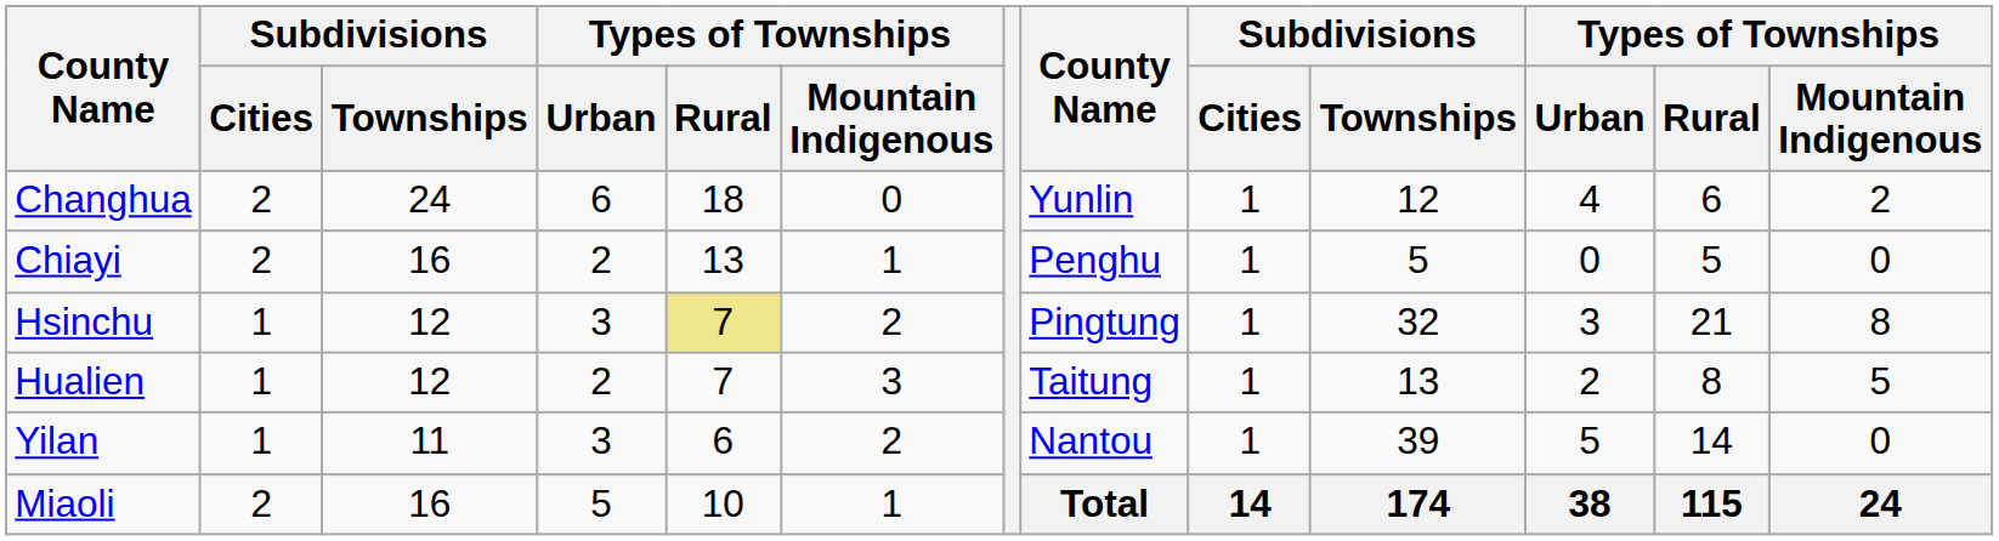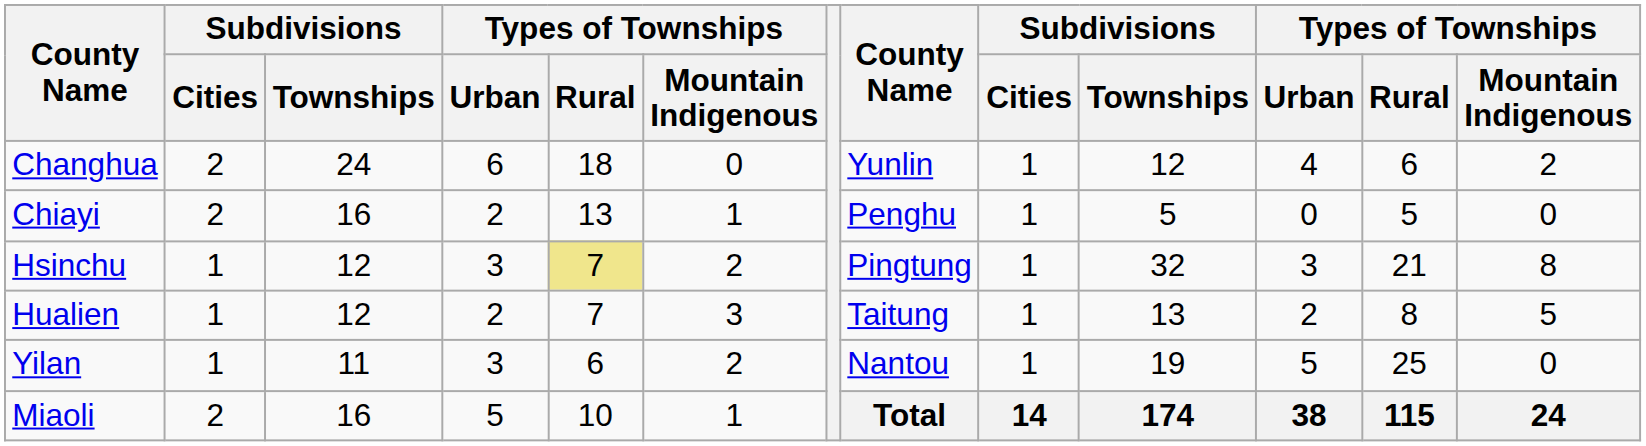 <table class=wikitable style="text-align:center">
 <tr>
 <th rowspan=2>County<br>Name</th>
 <th colspan=2>Subdivisions</th>
 <th colspan=3>Types of Townships</th>
 <th rowspan=9></th>
 <th rowspan=2>County<br>Name</th>
 <th colspan=2>Subdivisions</th>
 <th colspan=3>Types of Townships</th>
 </tr>
 <tr>
 <th>Cities</th>
 <th>Townships</th>
 <th>Urban</th>
 <th>Rural</th>
 <th>Mountain<br>Indigenous</th>
 <th>Cities</th>
 <th>Townships</th>
 <th>Urban</th>
 <th>Rural</th>
 <th>Mountain<br>Indigenous</th>
 </tr>
 <tr>
 <td align=left><a href='#'>Changhua</a></td>
 <td>2</td>
 <td>24</td>
 <td>6</td>
 <td>18</td>
 <td>0</td>
 <td align=left><a href='#'>Yunlin</a></td>
 <td>1</td>
 <td>12</td>
 <td>4</td>
 <td>6</td>
 <td>2</td>
 </tr>
 <tr>
 <td align=left><a href='#'>Chiayi</a></td>
 <td>2</td>
 <td>16</td>
 <td>2</td>
 <td>13</td>
 <td>1</td>
 <td align=left><a href='#'>Penghu</a></td>
 <td>1</td>
 <td>5</td>
 <td>0</td>
 <td>5</td>
 <td>0</td>
 </tr>
 <tr>
 <td align=left><a href='#'>Hsinchu</a></td>
 <td>1</td>
 <td>12</td>
 <td>3</td>
 <td style="background: khaki;">7</td>
 <td>2</td>
 <td align=left><a href='#'>Pingtung</a></td>
 <td>1</td>
 <td>32</td>
 <td>3</td>
 <td>21</td>
 <td>8</td>
 </tr>
 <tr>
 <td align=left><a href='#'>Hualien</a></td>
 <td>1</td>
 <td>12</td>
 <td>2</td>
 <td>7</td>
 <td>3</td>
 <td align=left><a href='#'>Taitung</a></td>
 <td>1</td>
 <td>13</td>
 <td>2</td>
 <td>8</td>
 <td>5</td>
 </tr>
 <tr>
 <td align=left><a href='#'>Yilan</a></td>
 <td>1</td>
 <td>11</td>
 <td>3</td>
 <td>6</td>
 <td>2</td>
 <td align=left><a href='#'>Nantou</a></td>
 <td>1</td>
-<td>39</td>
+<td>19</td>
 <td>5</td>
-<td>14</td>
+<td>25</td>
 <td>0</td>
 </tr>
 <tr>
 <td align=left><a href='#'>Miaoli</a></td>
 <td>2</td>
 <td>16</td>
 <td>5</td>
 <td>10</td>
 <td>1</td>
 <th>Total</th>
 <th>14</th>
 <th>174</th>
 <th>38</th>
 <th>115</th>
 <th>24</th>
 </tr>
 </table>
